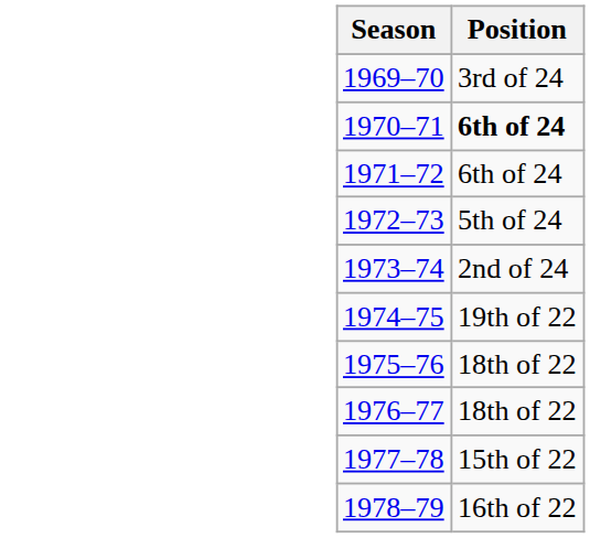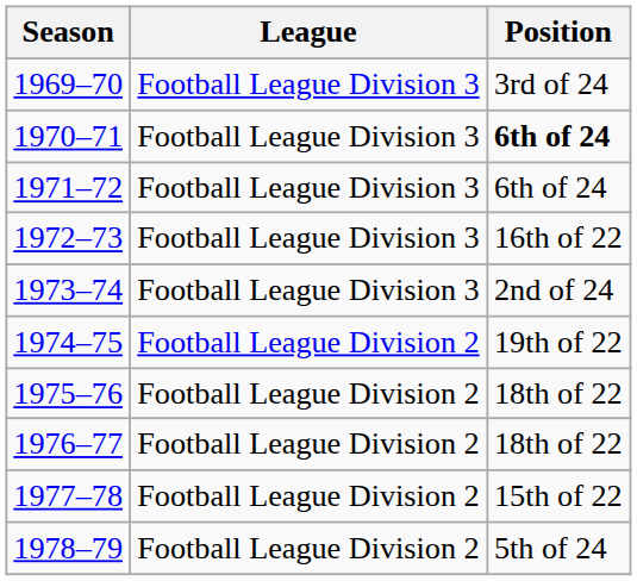 <table class="wikitable" style="float:right; font-size: 90%; text-align: left;">
 <tr>
 <th>Season</th>
+<th>League</th>
 <th>Position</th>
 </tr>
 <tr>
 <td><a href='#'>1969–70</a></td>
+<td><a href='#'>Football League Division 3</a></td>
 <td>3rd of 24</td>
 </tr>
 <tr>
 <td><a href='#'>1970–71</a></td>
+<td>Football League Division 3</td>
 <td><strong>6th of 24</strong></td>
 </tr>
 <tr>
 <td><a href='#'>1971–72</a></td>
+<td>Football League Division 3</td>
 <td>6th of 24</td>
 </tr>
 <tr>
 <td><a href='#'>1972–73</a></td>
-<td>5th of 24</td>
+<td>Football League Division 3</td>
+<td>16th of 22</td>
 </tr>
 <tr>
 <td><a href='#'>1973–74</a></td>
+<td>Football League Division 3</td>
 <td>2nd of 24</td>
 </tr>
 <tr>
 <td><a href='#'>1974–75</a></td>
+<td><a href='#'>Football League Division 2</a></td>
 <td>19th of 22</td>
 </tr>
 <tr>
 <td><a href='#'>1975–76</a></td>
+<td>Football League Division 2</td>
 <td>18th of 22</td>
 </tr>
 <tr>
 <td><a href='#'>1976–77</a></td>
+<td>Football League Division 2</td>
 <td>18th of 22</td>
 </tr>
 <tr>
 <td><a href='#'>1977–78</a></td>
+<td>Football League Division 2</td>
 <td>15th of 22</td>
 </tr>
 <tr>
 <td><a href='#'>1978–79</a></td>
-<td>16th of 22</td>
+<td>Football League Division 2</td>
+<td>5th of 24</td>
 </tr>
 </table>
